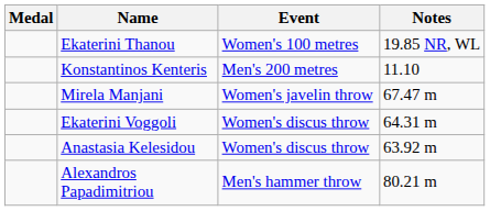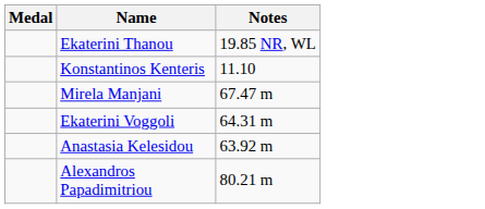 <table class="wikitable sortable" style="font-size:100%">
 <tr>
 <th>Medal</th>
 <th width=150>Name</th>
-<th width=150>Event</th>
 <th>Notes</th>
 </tr>
 <tr>
 <td></td>
 <td><a href='#'>Ekaterini Thanou</a></td>
-<td><a href='#'>Women's 100 metres</a></td>
 <td>19.85 <a href='#'>NR</a>, WL</td>
 </tr>
 <tr>
 <td></td>
 <td><a href='#'>Konstantinos Kenteris</a></td>
-<td><a href='#'>Men's 200 metres</a></td>
 <td>11.10</td>
 </tr>
 <tr>
 <td></td>
 <td><a href='#'>Mirela Manjani</a></td>
-<td><a href='#'>Women's javelin throw</a></td>
 <td>67.47 m</td>
 </tr>
 <tr>
 <td></td>
 <td><a href='#'>Ekaterini Voggoli</a></td>
-<td><a href='#'>Women's discus throw</a></td>
 <td>64.31 m</td>
 </tr>
 <tr>
 <td></td>
 <td><a href='#'>Anastasia Kelesidou</a></td>
-<td><a href='#'>Women's discus throw</a></td>
 <td>63.92 m</td>
 </tr>
 <tr>
 <td></td>
 <td><a href='#'>Alexandros Papadimitriou</a></td>
-<td><a href='#'>Men's hammer throw</a></td>
 <td>80.21 m</td>
 </tr>
 </table>
